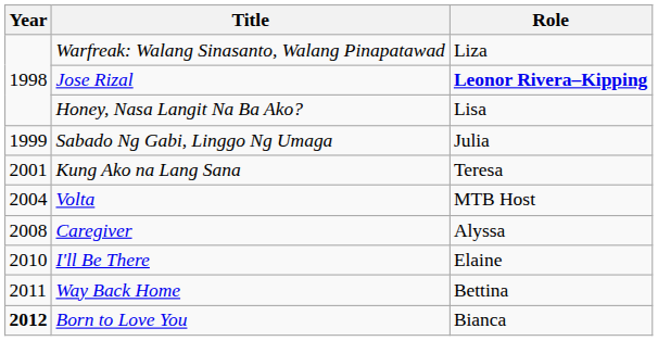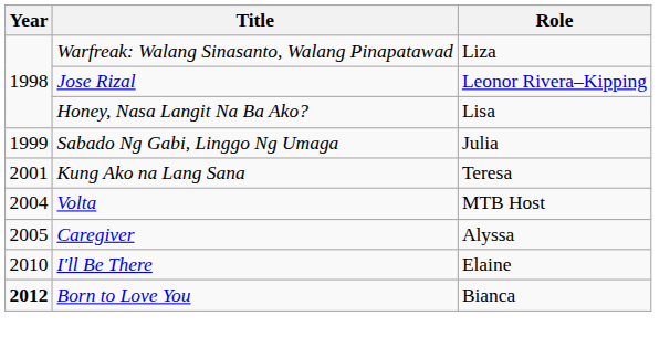 <table class="wikitable">
 <tr>
 <th>Year</th>
 <th>Title</th>
 <th>Role</th>
 </tr>
 <tr>
 <td rowspan="3">1998</td>
 <td><em>Warfreak: Walang Sinasanto, Walang Pinapatawad</em></td>
 <td>Liza</td>
 </tr>
 <tr>
 <td><em><a href='#'>Jose Rizal</a></em></td>
-<td><strong><a href='#'>Leonor Rivera–Kipping</a></strong></td>
+<td><a href='#'>Leonor Rivera–Kipping</a></td>
 </tr>
 <tr>
 <td><em>Honey, Nasa Langit Na Ba Ako?</em></td>
 <td>Lisa</td>
 </tr>
 <tr>
 <td>1999</td>
 <td><em>Sabado Ng Gabi, Linggo Ng Umaga</em></td>
 <td>Julia</td>
 </tr>
 <tr>
 <td>2001</td>
 <td><em>Kung Ako na Lang Sana</em></td>
 <td>Teresa</td>
 </tr>
 <tr>
 <td>2004</td>
 <td><em><a href='#'>Volta</a></em></td>
 <td>MTB Host</td>
 </tr>
 <tr>
-<td>2008</td>
+<td>2005</td>
 <td><em><a href='#'>Caregiver</a></em></td>
 <td>Alyssa</td>
 </tr>
 <tr>
 <td>2010</td>
 <td><em><a href='#'>I'll Be There</a></em></td>
 <td>Elaine</td>
 </tr>
 <tr>
-<td>2011</td>
-<td><em><a href='#'>Way Back Home</a></em></td>
-<td>Bettina</td>
-</tr>
-<tr>
 <td><strong>2012</strong></td>
 <td><em><a href='#'>Born to Love You</a></em></td>
 <td>Bianca</td>
 </tr>
 </table>
